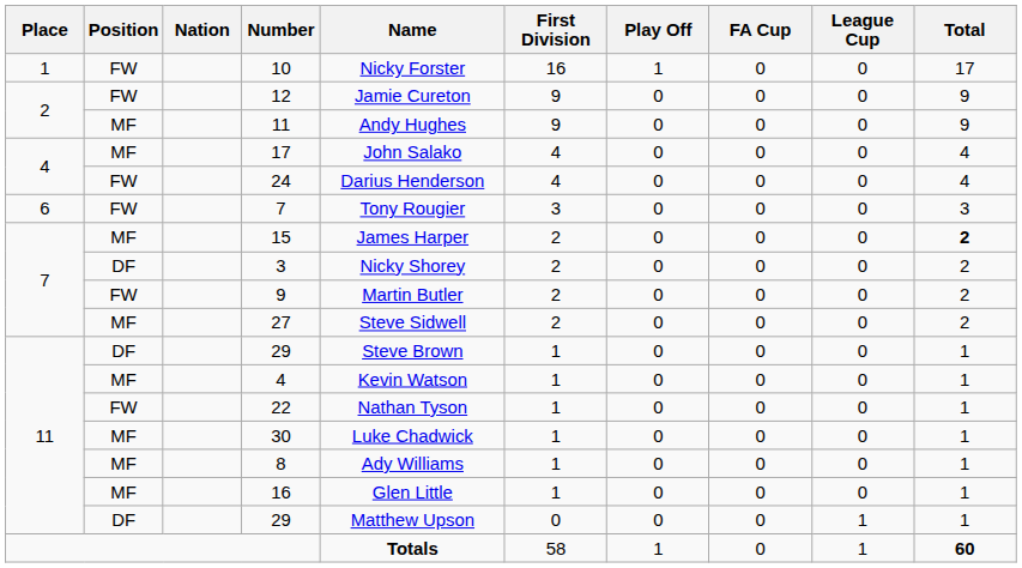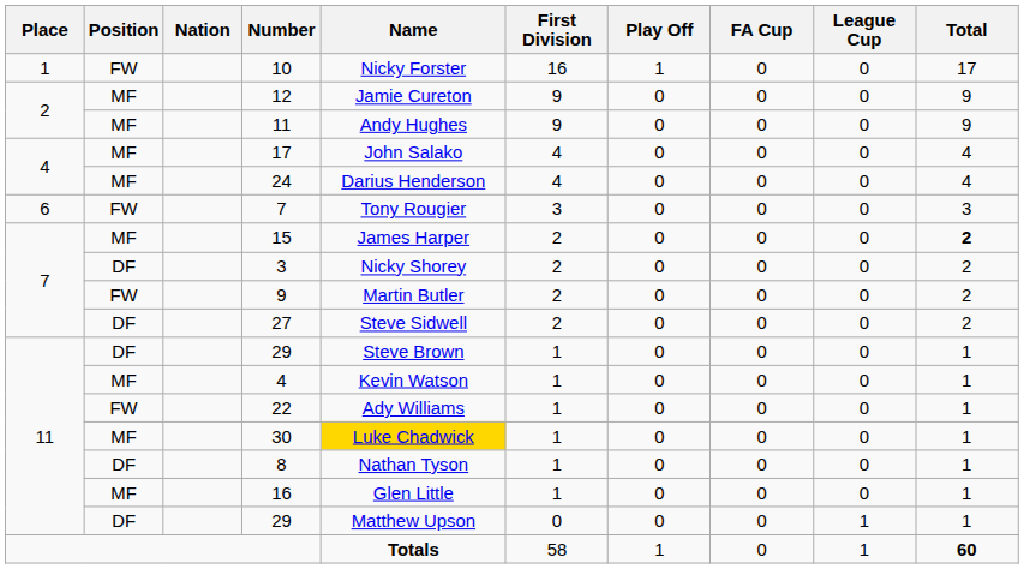 <table class="wikitable" style="font-size: 95%; text-align: center;">
 <tr>
 <th width=60>Place</th>
 <th width=60>Position</th>
 <th width=60>Nation</th>
 <th width=60>Number</th>
 <th width=150>Name</th>
 <th width=80>First Division</th>
 <th width=80>Play Off</th>
 <th width=80>FA Cup</th>
 <th width=80>League Cup</th>
 <th width=80>Total</th>
 </tr>
 <tr>
 <td>1</td>
 <td>FW</td>
 <td></td>
 <td>10</td>
 <td><a href='#'>Nicky Forster</a></td>
 <td>16</td>
 <td>1</td>
 <td>0</td>
 <td>0</td>
 <td>17</td>
 </tr>
 <tr>
 <td rowspan="2">2</td>
-<td>FW</td>
+<td>MF</td>
 <td></td>
 <td>12</td>
 <td><a href='#'>Jamie Cureton</a></td>
 <td>9</td>
 <td>0</td>
 <td>0</td>
 <td>0</td>
 <td>9</td>
 </tr>
 <tr>
 <td>MF</td>
 <td></td>
 <td>11</td>
 <td><a href='#'>Andy Hughes</a></td>
 <td>9</td>
 <td>0</td>
 <td>0</td>
 <td>0</td>
 <td>9</td>
 </tr>
 <tr>
 <td rowspan="2">4</td>
 <td>MF</td>
 <td></td>
 <td>17</td>
 <td><a href='#'>John Salako</a></td>
 <td>4</td>
 <td>0</td>
 <td>0</td>
 <td>0</td>
 <td>4</td>
 </tr>
 <tr>
-<td>FW</td>
+<td>MF</td>
 <td></td>
 <td>24</td>
 <td><a href='#'>Darius Henderson</a></td>
 <td>4</td>
 <td>0</td>
 <td>0</td>
 <td>0</td>
 <td>4</td>
 </tr>
 <tr>
 <td>6</td>
 <td>FW</td>
 <td></td>
 <td>7</td>
 <td><a href='#'>Tony Rougier</a></td>
 <td>3</td>
 <td>0</td>
 <td>0</td>
 <td>0</td>
 <td>3</td>
 </tr>
 <tr>
 <td rowspan="4">7</td>
 <td>MF</td>
 <td></td>
 <td>15</td>
 <td><a href='#'>James Harper</a></td>
 <td>2</td>
 <td>0</td>
 <td>0</td>
 <td>0</td>
 <td><strong>2</strong></td>
 </tr>
 <tr>
 <td>DF</td>
 <td></td>
 <td>3</td>
 <td><a href='#'>Nicky Shorey</a></td>
 <td>2</td>
 <td>0</td>
 <td>0</td>
 <td>0</td>
 <td>2</td>
 </tr>
 <tr>
 <td>FW</td>
 <td></td>
 <td>9</td>
 <td><a href='#'>Martin Butler</a></td>
 <td>2</td>
 <td>0</td>
 <td>0</td>
 <td>0</td>
 <td>2</td>
 </tr>
 <tr>
-<td>MF</td>
+<td>DF</td>
 <td></td>
 <td>27</td>
 <td><a href='#'>Steve Sidwell</a></td>
 <td>2</td>
 <td>0</td>
 <td>0</td>
 <td>0</td>
 <td>2</td>
 </tr>
 <tr>
 <td rowspan="7">11</td>
 <td>DF</td>
 <td></td>
 <td>29</td>
 <td><a href='#'>Steve Brown</a></td>
 <td>1</td>
 <td>0</td>
 <td>0</td>
 <td>0</td>
 <td>1</td>
 </tr>
 <tr>
 <td>MF</td>
 <td></td>
 <td>4</td>
 <td><a href='#'>Kevin Watson</a></td>
 <td>1</td>
 <td>0</td>
 <td>0</td>
 <td>0</td>
 <td>1</td>
 </tr>
 <tr>
 <td>FW</td>
 <td></td>
 <td>22</td>
-<td><a href='#'>Nathan Tyson</a></td>
+<td><a href='#'>Ady Williams</a></td>
 <td>1</td>
 <td>0</td>
 <td>0</td>
 <td>0</td>
 <td>1</td>
 </tr>
 <tr>
 <td>MF</td>
 <td></td>
 <td>30</td>
-<td><a href='#'>Luke Chadwick</a></td>
+<td style="background: gold;"><a href='#'>Luke Chadwick</a></td>
 <td>1</td>
 <td>0</td>
 <td>0</td>
 <td>0</td>
 <td>1</td>
 </tr>
 <tr>
-<td>MF</td>
+<td>DF</td>
 <td></td>
 <td>8</td>
-<td><a href='#'>Ady Williams</a></td>
+<td><a href='#'>Nathan Tyson</a></td>
 <td>1</td>
 <td>0</td>
 <td>0</td>
 <td>0</td>
 <td>1</td>
 </tr>
 <tr>
 <td>MF</td>
 <td></td>
 <td>16</td>
 <td><a href='#'>Glen Little</a></td>
 <td>1</td>
 <td>0</td>
 <td>0</td>
 <td>0</td>
 <td>1</td>
 </tr>
 <tr>
 <td>DF</td>
 <td></td>
 <td>29</td>
 <td><a href='#'>Matthew Upson</a></td>
 <td>0</td>
 <td>0</td>
 <td>0</td>
 <td>1</td>
 <td>1</td>
 </tr>
 <tr>
 <td colspan="4"></td>
 <td><strong>Totals</strong></td>
 <td>58</td>
 <td>1</td>
 <td>0</td>
 <td>1</td>
 <td><strong>60</strong></td>
 </tr>
 </table>
